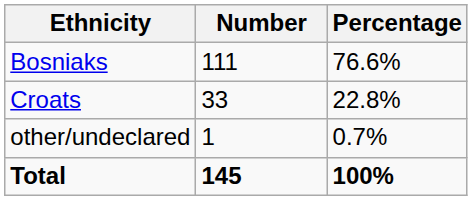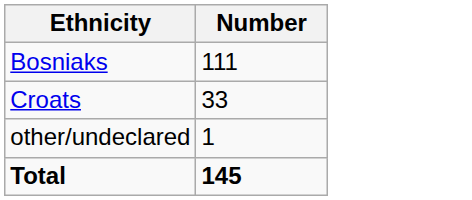 <table class="wikitable">
 <tr>
 <th width="100px">Ethnicity</th>
 <th width="80px">Number</th>
-<th width="80px">Percentage</th>
 </tr>
 <tr>
 <td><a href='#'>Bosniaks</a></td>
 <td>111</td>
-<td>76.6%</td>
 </tr>
 <tr>
 <td><a href='#'>Croats</a></td>
 <td>33</td>
-<td>22.8%</td>
 </tr>
 <tr>
 <td>other/undeclared</td>
 <td>1</td>
-<td>0.7%</td>
 </tr>
 <tr>
 <td><strong>Total</strong></td>
 <td><strong>145</strong></td>
-<td><strong>100%</strong></td>
 </tr>
 </table>
